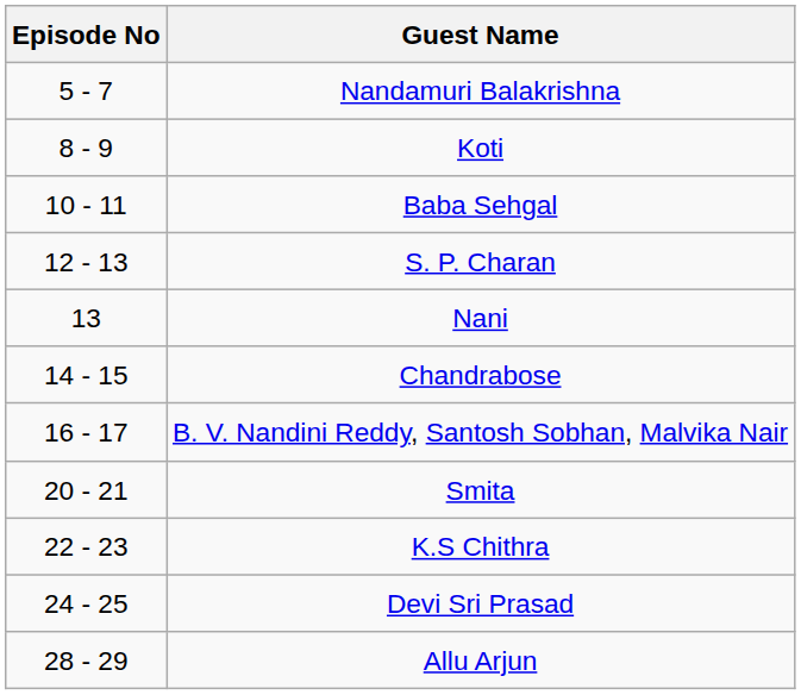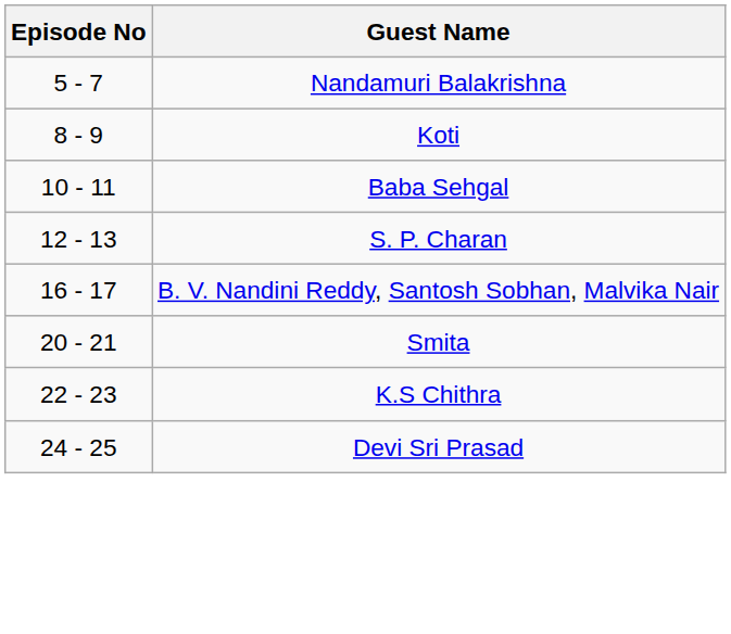 <table class="wikitable sortable" style=" text-align:center; font-size:95%;  line-height:25px; width:auto;">
 <tr>
 <th>Episode No</th>
 <th>Guest Name</th>
 </tr>
 <tr>
 <td>5 - 7</td>
 <td><a href='#'>Nandamuri Balakrishna</a></td>
 </tr>
 <tr>
 <td>8 - 9</td>
 <td><a href='#'>Koti</a></td>
 </tr>
 <tr>
 <td>10 - 11</td>
 <td><a href='#'>Baba Sehgal</a></td>
 </tr>
 <tr>
 <td>12 - 13</td>
 <td><a href='#'>S. P. Charan</a></td>
 </tr>
 <tr>
-<td>13</td>
-<td><a href='#'>Nani</a></td>
-</tr>
-<tr>
-<td>14 - 15</td>
-<td><a href='#'>Chandrabose</a></td>
-</tr>
-<tr>
 <td>16 - 17</td>
 <td><a href='#'>B. V. Nandini Reddy</a>, <a href='#'>Santosh Sobhan</a>, <a href='#'>Malvika Nair</a></td>
 </tr>
 <tr>
 <td>20 - 21</td>
 <td><a href='#'>Smita</a></td>
 </tr>
 <tr>
 <td>22 - 23</td>
 <td><a href='#'>K.S Chithra</a></td>
 </tr>
 <tr>
 <td>24 - 25</td>
 <td><a href='#'>Devi Sri Prasad</a></td>
 </tr>
-<tr>
-<td>28 - 29</td>
-<td><a href='#'>Allu Arjun</a></td>
-</tr>
 </table>
